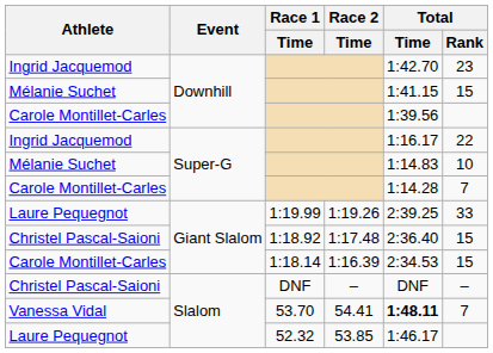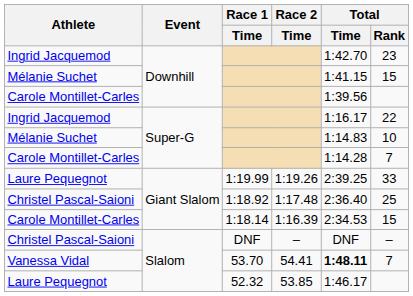 <table class="wikitable" style="font-size:90%">
 <tr>
 <th rowspan="2">Athlete</th>
 <th rowspan="2">Event</th>
 <th>Race 1</th>
 <th>Race 2</th>
 <th colspan="2">Total</th>
 </tr>
 <tr>
 <th>Time</th>
 <th>Time</th>
 <th>Time</th>
 <th>Rank</th>
 </tr>
 <tr>
 <td><a href='#'>Ingrid Jacquemod</a></td>
 <td rowspan="3">Downhill</td>
 <td colspan="2" bgcolor="wheat"></td>
 <td align="center">1:42.70</td>
 <td align="center">23</td>
 </tr>
 <tr>
 <td><a href='#'>Mélanie Suchet</a></td>
 <td colspan="2" bgcolor="wheat"></td>
 <td align="center">1:41.15</td>
 <td align="center">15</td>
 </tr>
 <tr>
 <td><a href='#'>Carole Montillet-Carles</a></td>
 <td colspan="2" bgcolor="wheat"></td>
 <td align="center">1:39.56</td>
 <td align="center"></td>
 </tr>
 <tr>
 <td><a href='#'>Ingrid Jacquemod</a></td>
 <td rowspan="3">Super-G</td>
 <td colspan="2" bgcolor="wheat"></td>
 <td align="center">1:16.17</td>
 <td align="center">22</td>
 </tr>
 <tr>
 <td><a href='#'>Mélanie Suchet</a></td>
 <td colspan="2" bgcolor="wheat"></td>
 <td align="center">1:14.83</td>
 <td align="center">10</td>
 </tr>
 <tr>
 <td><a href='#'>Carole Montillet-Carles</a></td>
 <td colspan="2" bgcolor="wheat"></td>
 <td align="center">1:14.28</td>
 <td align="center">7</td>
 </tr>
 <tr>
 <td><a href='#'>Laure Pequegnot</a></td>
 <td rowspan="3">Giant Slalom</td>
 <td align="center">1:19.99</td>
 <td align="center">1:19.26</td>
 <td align="center">2:39.25</td>
 <td align="center">33</td>
 </tr>
 <tr>
 <td><a href='#'>Christel Pascal-Saioni</a></td>
 <td align="center">1:18.92</td>
 <td align="center">1:17.48</td>
 <td align="center">2:36.40</td>
-<td align="center">15</td>
+<td align="center">25</td>
 </tr>
 <tr>
 <td><a href='#'>Carole Montillet-Carles</a></td>
 <td align="center">1:18.14</td>
 <td align="center">1:16.39</td>
 <td align="center">2:34.53</td>
 <td align="center">15</td>
 </tr>
 <tr>
 <td><a href='#'>Christel Pascal-Saioni</a></td>
 <td rowspan="3">Slalom</td>
 <td align="center">DNF</td>
 <td align="center">–</td>
 <td align="center">DNF</td>
 <td align="center">–</td>
 </tr>
 <tr>
 <td><a href='#'>Vanessa Vidal</a></td>
 <td align="center">53.70</td>
 <td align="center">54.41</td>
 <td align="center"><strong>1:48.11</strong></td>
 <td align="center">7</td>
 </tr>
 <tr>
 <td><a href='#'>Laure Pequegnot</a></td>
 <td align="center">52.32</td>
 <td align="center">53.85</td>
 <td align="center">1:46.17</td>
 <td align="center"></td>
 </tr>
 </table>
